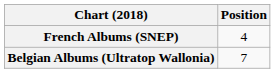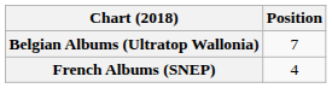 <table class="wikitable sortable plainrowheaders" style="text-align:center">
 <tr>
 <th scope="col">Chart (2018)</th>
 <th scope="col">Position</th>
 </tr>
 <tr>
+<th scope="row">Belgian Albums (Ultratop Wallonia)</th>
+<td>7</td>
+</tr>
+<tr>
 <th scope="row">French Albums (SNEP)</th>
 <td>4</td>
 </tr>
-<tr>
-<th scope="row">Belgian Albums (Ultratop Wallonia)</th>
-<td>7</td>
-</tr>
 </table>
